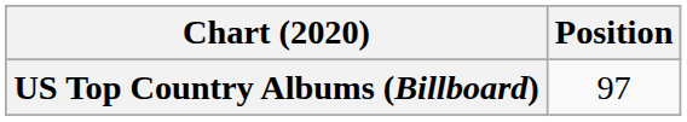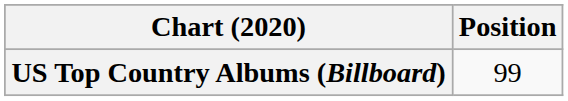 <table class="wikitable plainrowheaders" style="text-align:center">
 <tr>
 <th scope="col">Chart (2020)</th>
 <th scope="col">Position</th>
 </tr>
 <tr>
 <th scope="row">US Top Country Albums (<em>Billboard</em>)</th>
-<td>97</td>
+<td>99</td>
 </tr>
 </table>
